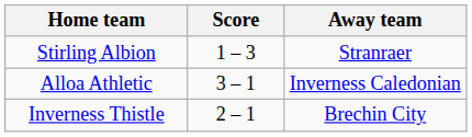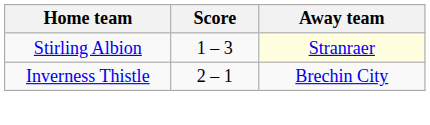 <table class="wikitable" style="text-align: center">
 <tr>
 <th width=140>Home team</th>
 <th width=70>Score</th>
 <th width=140>Away team</th>
 </tr>
 <tr>
 <td><a href='#'>Stirling Albion</a></td>
 <td>1 – 3</td>
-<td><a href='#'>Stranraer</a></td>
-</tr>
-<tr>
-<td><a href='#'>Alloa Athletic</a></td>
-<td>3 – 1</td>
-<td><a href='#'>Inverness Caledonian</a></td>
+<td style="background: lightyellow;"><a href='#'>Stranraer</a></td>
 </tr>
 <tr>
 <td><a href='#'>Inverness Thistle</a></td>
 <td>2 – 1</td>
 <td><a href='#'>Brechin City</a></td>
 </tr>
 </table>
